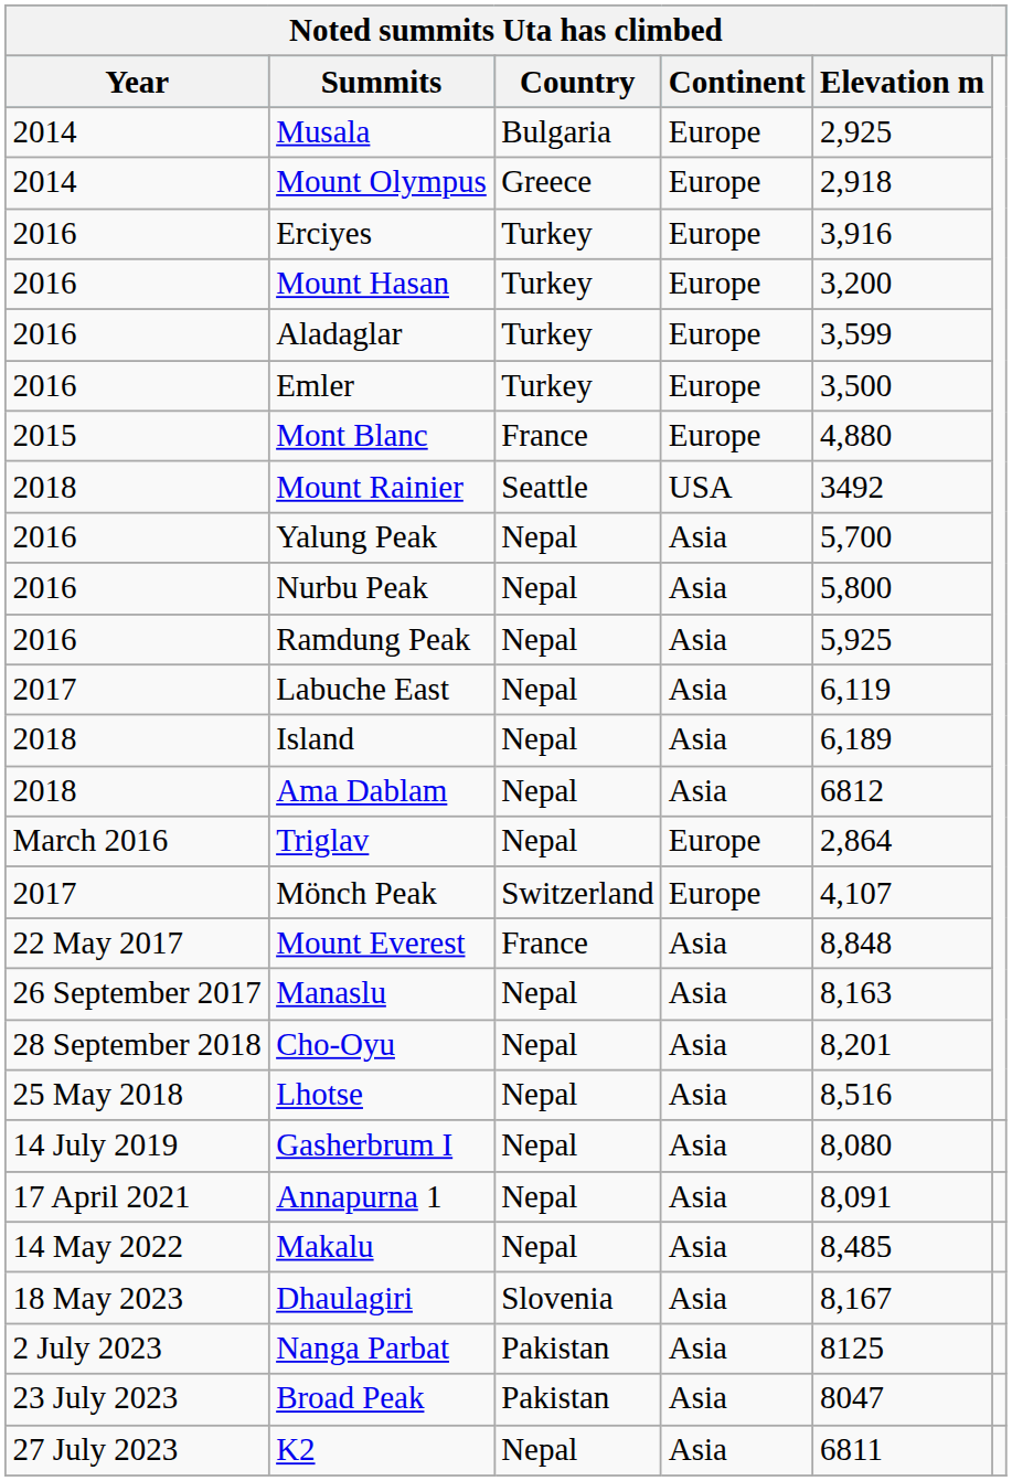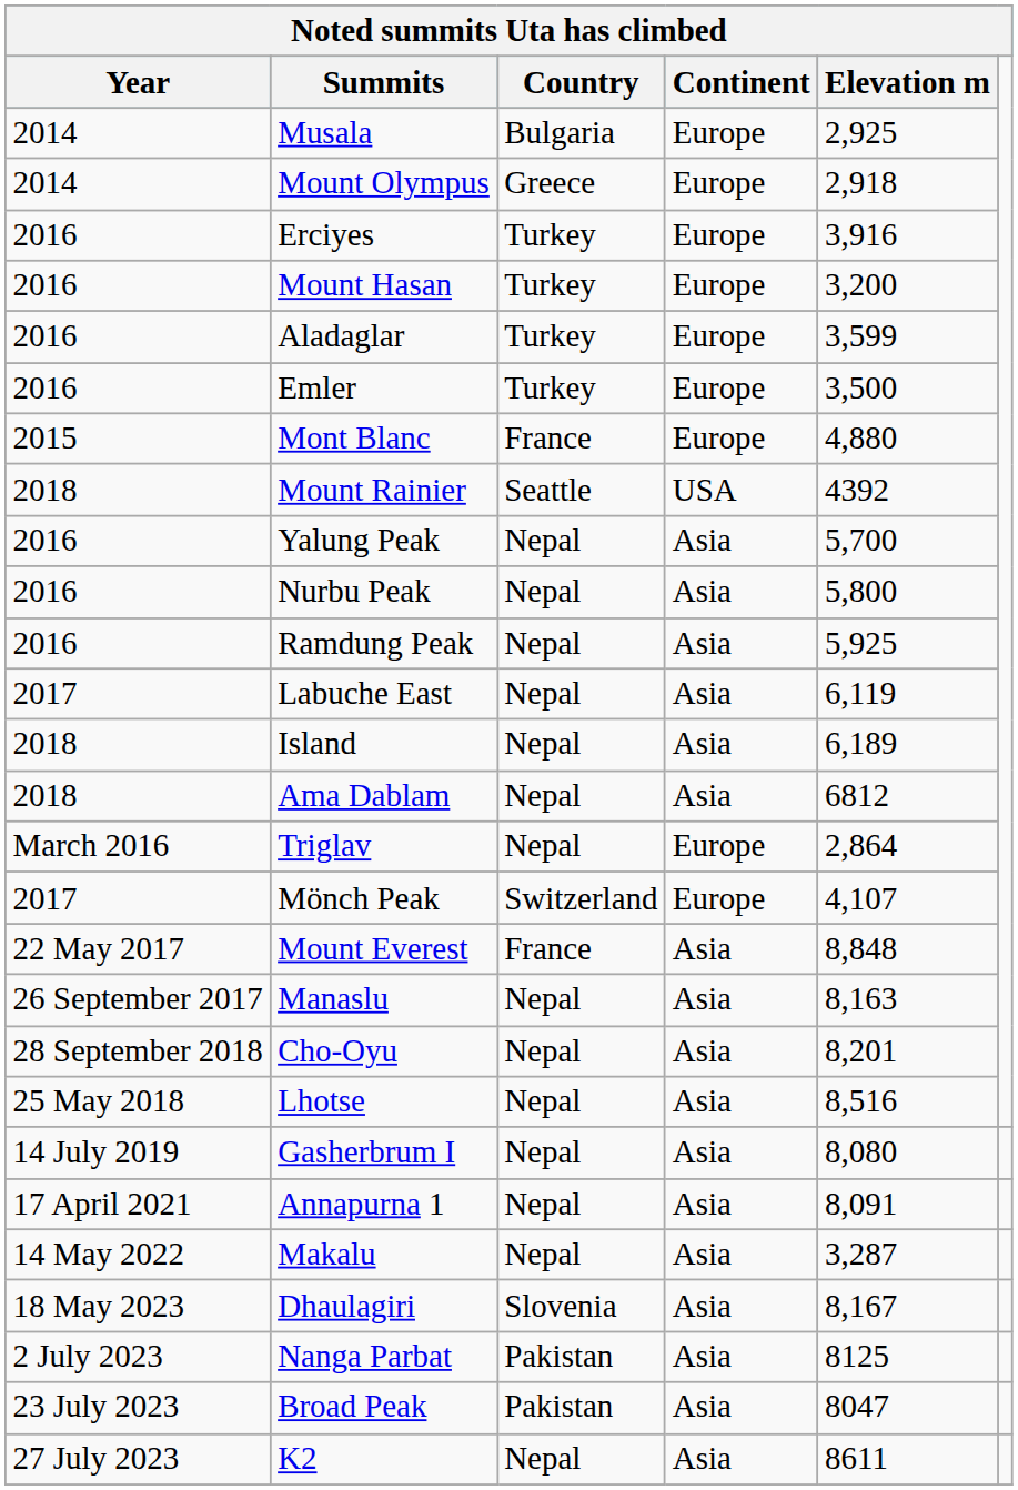 <table class="wikitable">
 <tr align="center" bgcolor="#2AA2BB">
 <th colspan="6" style="background: LightSteelGreen;">Noted summits Uta has climbed</th>
 </tr>
 <tr align="center" bgcolor="#2AA2BB">
 <th>Year</th>
 <th>Summits</th>
 <th>Country</th>
 <th>Continent</th>
 <th>Elevation m</th>
 </tr>
 <tr>
 <td>2014</td>
 <td><a href='#'>Musala</a></td>
 <td>Bulgaria</td>
 <td>Europe</td>
 <td>2,925</td>
 </tr>
 <tr>
 <td>2014</td>
 <td><a href='#'>Mount Olympus</a></td>
 <td>Greece</td>
 <td>Europe</td>
 <td>2,918</td>
 </tr>
 <tr>
 <td>2016</td>
 <td>Erciyes</td>
 <td>Turkey</td>
 <td>Europe</td>
 <td>3,916</td>
 </tr>
 <tr>
 <td>2016</td>
 <td><a href='#'>Mount Hasan</a></td>
 <td>Turkey</td>
 <td>Europe</td>
 <td>3,200</td>
 </tr>
 <tr>
 <td>2016</td>
 <td>Aladaglar</td>
 <td>Turkey</td>
 <td>Europe</td>
 <td>3,599</td>
 </tr>
 <tr>
 <td>2016</td>
 <td>Emler</td>
 <td>Turkey</td>
 <td>Europe</td>
 <td>3,500</td>
 </tr>
 <tr>
 <td>2015</td>
 <td><a href='#'>Mont Blanc</a></td>
 <td>France</td>
 <td>Europe</td>
 <td>4,880</td>
 </tr>
 <tr>
 <td>2018</td>
 <td><a href='#'>Mount Rainier</a></td>
 <td>Seattle</td>
 <td>USA</td>
-<td>3492</td>
+<td>4392</td>
 </tr>
 <tr>
 <td>2016</td>
 <td>Yalung Peak</td>
 <td>Nepal</td>
 <td>Asia</td>
 <td>5,700</td>
 </tr>
 <tr>
 <td>2016</td>
 <td>Nurbu Peak</td>
 <td>Nepal</td>
 <td>Asia</td>
 <td>5,800</td>
 </tr>
 <tr>
 <td>2016</td>
 <td>Ramdung Peak</td>
 <td>Nepal</td>
 <td>Asia</td>
 <td>5,925</td>
 </tr>
 <tr>
 <td>2017</td>
 <td>Labuche East</td>
 <td>Nepal</td>
 <td>Asia</td>
 <td>6,119</td>
 </tr>
 <tr>
 <td>2018</td>
 <td>Island</td>
 <td>Nepal</td>
 <td>Asia</td>
 <td>6,189</td>
 </tr>
 <tr>
 <td>2018</td>
 <td><a href='#'>Ama Dablam</a></td>
 <td>Nepal</td>
 <td>Asia</td>
 <td>6812</td>
 </tr>
 <tr>
 <td>March 2016</td>
 <td><a href='#'>Triglav</a></td>
 <td>Nepal</td>
 <td>Europe</td>
 <td>2,864</td>
 </tr>
 <tr>
 <td>2017</td>
 <td>Mönch Peak</td>
 <td>Switzerland</td>
 <td>Europe</td>
 <td>4,107</td>
 </tr>
 <tr>
 <td>22 May 2017</td>
 <td><a href='#'>Mount Everest</a></td>
 <td>France</td>
 <td>Asia</td>
 <td>8,848</td>
 </tr>
 <tr>
 <td>26 September 2017</td>
 <td><a href='#'>Manaslu</a></td>
 <td>Nepal</td>
 <td>Asia</td>
 <td>8,163</td>
 </tr>
 <tr>
 <td>28 September 2018</td>
 <td><a href='#'>Cho-Oyu</a></td>
 <td>Nepal</td>
 <td>Asia</td>
 <td>8,201</td>
 </tr>
 <tr>
 <td>25 May 2018</td>
 <td><a href='#'>Lhotse</a></td>
 <td>Nepal</td>
 <td>Asia</td>
 <td>8,516</td>
 </tr>
 <tr>
 <td>14 July 2019</td>
 <td><a href='#'>Gasherbrum I</a></td>
 <td>Nepal</td>
 <td>Asia</td>
 <td>8,080</td>
 <td></td>
 </tr>
 <tr>
 <td>17 April 2021</td>
 <td><a href='#'>Annapurna</a> 1</td>
 <td>Nepal</td>
 <td>Asia</td>
 <td>8,091</td>
 <td></td>
 </tr>
 <tr>
 <td>14 May 2022</td>
 <td><a href='#'>Makalu</a></td>
 <td>Nepal</td>
 <td>Asia</td>
-<td>8,485</td>
+<td>3,287</td>
 <td></td>
 </tr>
 <tr>
 <td>18 May 2023</td>
 <td><a href='#'>Dhaulagiri</a></td>
 <td>Slovenia</td>
 <td>Asia</td>
 <td>8,167</td>
 <td></td>
 </tr>
 <tr>
 <td>2 July 2023</td>
 <td><a href='#'>Nanga Parbat</a></td>
 <td>Pakistan</td>
 <td>Asia</td>
 <td>8125</td>
 <td></td>
 </tr>
 <tr>
 <td>23 July 2023</td>
 <td><a href='#'>Broad Peak</a></td>
 <td>Pakistan</td>
 <td>Asia</td>
 <td>8047</td>
 <td></td>
 </tr>
 <tr>
 <td>27 July 2023</td>
 <td><a href='#'>K2</a></td>
 <td>Nepal</td>
 <td>Asia</td>
-<td>6811</td>
+<td>8611</td>
 <td></td>
 </tr>
 </table>
